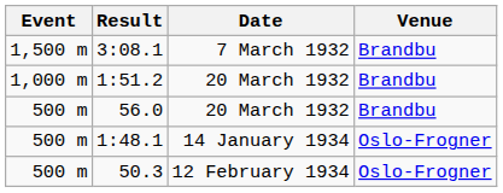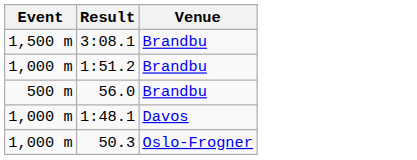 <table class="wikitable">
 <tr>
 <th>Event</th>
 <th>Result</th>
-<th>Date</th>
 <th>Venue</th>
 </tr>
 <tr align="right">
 <td>1,500 m</td>
 <td>3:08.1</td>
-<td>7 March 1932</td>
 <td align="left"><a href='#'>Brandbu</a></td>
 </tr>
 <tr align="right">
 <td>1,000 m</td>
 <td>1:51.2</td>
-<td>20 March 1932</td>
 <td align="left"><a href='#'>Brandbu</a></td>
 </tr>
 <tr align="right">
 <td>500 m</td>
 <td>56.0</td>
-<td>20 March 1932</td>
 <td align="left"><a href='#'>Brandbu</a></td>
 </tr>
 <tr align="right">
-<td>500 m</td>
+<td>1,000 m</td>
 <td>1:48.1</td>
-<td>14 January 1934</td>
-<td align="left"><a href='#'>Oslo-Frogner</a></td>
+<td align="left"><a href='#'>Davos</a></td>
 </tr>
 <tr align="right">
-<td>500 m</td>
+<td>1,000 m</td>
 <td>50.3</td>
-<td>12 February 1934</td>
 <td align="left"><a href='#'>Oslo-Frogner</a></td>
 </tr>
 </table>
